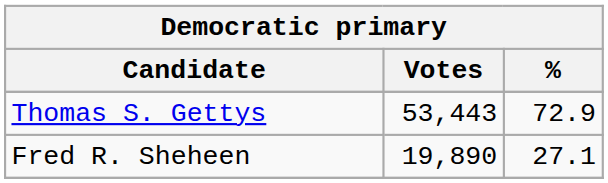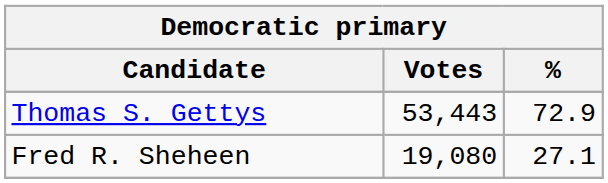 <table class="wikitable" align="left" style="margin: 1em 1em 1em 0; font-size: 95%;">
 <tr>
 <th colspan="3">Democratic primary</th>
 </tr>
 <tr>
 <th colspan="1" style="width: 170px">Candidate</th>
 <th style="width: 50px">Votes</th>
 <th style="width: 40px">%</th>
 </tr>
 <tr>
 </tr>
 <tr>
 <td><a href='#'>Thomas S. Gettys</a></td>
 <td align="right">53,443</td>
 <td align="right">72.9</td>
 </tr>
 <tr>
 <td>Fred R. Sheheen</td>
-<td align="right">19,890</td>
+<td align="right">19,080</td>
 <td align="right">27.1</td>
 </tr>
 <tr>
 </tr>
 </table>
